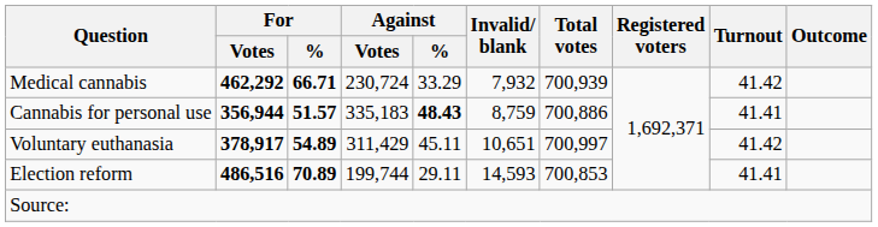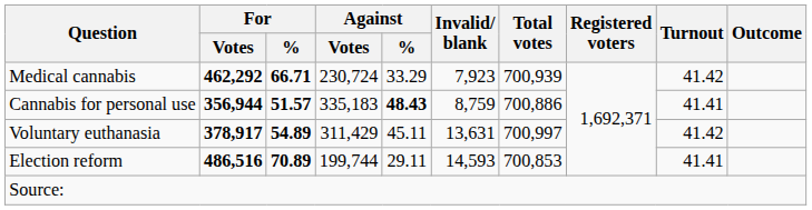 <table class=wikitable style=text-align:right>
 <tr>
 <th rowspan=2>Question</th>
 <th colspan=2>For</th>
 <th colspan=2>Against</th>
 <th rowspan=2>Invalid/<br>blank</th>
 <th rowspan=2>Total<br>votes</th>
 <th rowspan=2>Registered<br>voters</th>
 <th rowspan=2>Turnout</th>
 <th rowspan=2>Outcome</th>
 </tr>
 <tr>
 <th>Votes</th>
 <th>%</th>
 <th>Votes</th>
 <th>%</th>
 </tr>
 <tr>
 <td align=left>Medical cannabis</td>
 <td><strong>462,292</strong></td>
 <td><strong>66.71</strong></td>
 <td>230,724</td>
 <td>33.29</td>
-<td>7,932</td>
+<td>7,923</td>
 <td>700,939</td>
 <td rowspan="4">1,692,371</td>
 <td>41.42</td>
 <td></td>
 </tr>
 <tr>
 <td align=left>Cannabis for personal use</td>
 <td><strong>356,944</strong></td>
 <td><strong>51.57</strong></td>
 <td>335,183</td>
 <td><strong>48.43</strong></td>
 <td>8,759</td>
 <td>700,886</td>
 <td>41.41</td>
 <td></td>
 </tr>
 <tr>
 <td align=left>Voluntary euthanasia</td>
 <td><strong>378,917</strong></td>
 <td><strong>54.89 </strong></td>
 <td>311,429</td>
 <td>45.11</td>
-<td>10,651</td>
+<td>13,631</td>
 <td>700,997</td>
 <td>41.42</td>
 <td></td>
 </tr>
 <tr>
 <td align=left>Election reform</td>
 <td><strong>486,516</strong></td>
 <td><strong>70.89</strong></td>
 <td>199,744</td>
 <td>29.11</td>
 <td>14,593</td>
 <td>700,853</td>
 <td>41.41</td>
 <td></td>
 </tr>
 <tr>
 <td colspan=10 align="left">Source: </td>
 </tr>
 </table>
